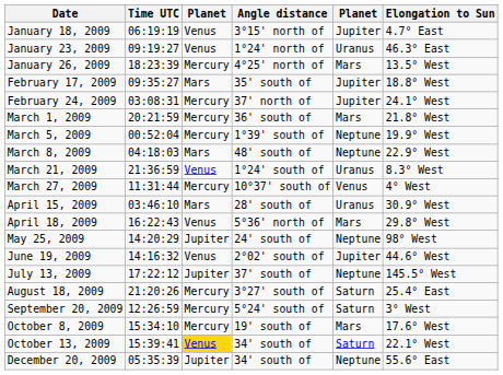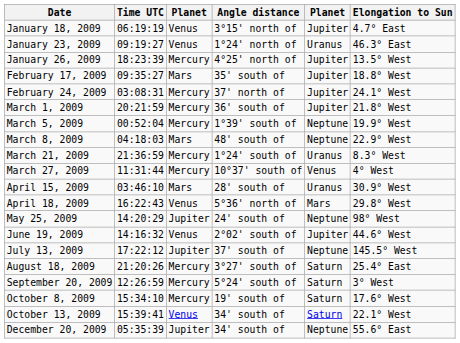 <table class="wikitable sortable">
 <tr bgcolor="#ddddff" align="center" valign="top">
 <th>Date</th>
 <th>Time UTC</th>
 <th>Planet</th>
 <th>Angle distance</th>
 <th>Planet</th>
 <th>Elongation to Sun</th>
 </tr>
 <tr>
 <td>January 18, 2009</td>
 <td>06:19:19</td>
 <td>Venus</td>
 <td>3°15' north of</td>
 <td>Jupiter</td>
 <td>4.7° East</td>
 </tr>
 <tr>
 <td>January 23, 2009</td>
 <td>09:19:27</td>
 <td>Venus</td>
 <td>1°24' north of</td>
 <td>Uranus</td>
 <td>46.3° East</td>
 </tr>
 <tr>
 <td>January 26, 2009</td>
 <td>18:23:39</td>
 <td>Mercury</td>
 <td>4°25' north of</td>
-<td>Mars</td>
+<td>Jupiter</td>
 <td>13.5° West</td>
 </tr>
 <tr>
 <td>February 17, 2009</td>
 <td>09:35:27</td>
 <td>Mars</td>
 <td>35' south of</td>
 <td>Jupiter</td>
 <td>18.8° West</td>
 </tr>
 <tr>
 <td>February 24, 2009</td>
 <td>03:08:31</td>
 <td>Mercury</td>
 <td>37' north of</td>
 <td>Jupiter</td>
 <td>24.1° West</td>
 </tr>
 <tr>
 <td>March 1, 2009</td>
 <td>20:21:59</td>
 <td>Mercury</td>
 <td>36' south of</td>
-<td>Mars</td>
+<td>Jupiter</td>
 <td>21.8° West</td>
 </tr>
 <tr>
 <td>March 5, 2009</td>
 <td>00:52:04</td>
 <td>Mercury</td>
 <td>1°39' south of</td>
 <td>Neptune</td>
 <td>19.9° West</td>
 </tr>
 <tr>
 <td>March 8, 2009</td>
 <td>04:18:03</td>
 <td>Mars</td>
 <td>48' south of</td>
 <td>Neptune</td>
 <td>22.9° West</td>
 </tr>
 <tr>
 <td>March 21, 2009</td>
 <td>21:36:59</td>
-<td><a href='#'>Venus</a></td>
+<td>Mercury</td>
 <td>1°24' south of</td>
 <td>Uranus</td>
 <td>8.3° West</td>
 </tr>
 <tr>
 <td>March 27, 2009</td>
 <td>11:31:44</td>
 <td>Mercury</td>
 <td>10°37' south of</td>
 <td>Venus</td>
 <td>4° West</td>
 </tr>
 <tr>
 <td>April 15, 2009</td>
 <td>03:46:10</td>
 <td>Mars</td>
 <td>28' south of</td>
 <td>Uranus</td>
 <td>30.9° West</td>
 </tr>
 <tr>
 <td>April 18, 2009</td>
 <td>16:22:43</td>
 <td>Venus</td>
 <td>5°36' north of</td>
 <td>Mars</td>
 <td>29.8° West</td>
 </tr>
 <tr>
 <td>May 25, 2009</td>
 <td>14:20:29</td>
 <td>Jupiter</td>
 <td>24' south of</td>
 <td>Neptune</td>
 <td>98° West</td>
 </tr>
 <tr>
 <td>June 19, 2009</td>
 <td>14:16:32</td>
 <td>Venus</td>
 <td>2°02' south of</td>
 <td>Jupiter</td>
 <td>44.6° West</td>
 </tr>
 <tr>
 <td>July 13, 2009</td>
 <td>17:22:12</td>
 <td>Jupiter</td>
 <td>37' south of</td>
 <td>Neptune</td>
 <td>145.5° West</td>
 </tr>
 <tr>
 <td>August 18, 2009</td>
 <td>21:20:26</td>
 <td>Mercury</td>
 <td>3°27' south of</td>
 <td>Saturn</td>
 <td>25.4° East</td>
 </tr>
 <tr>
 <td>September 20, 2009</td>
 <td>12:26:59</td>
 <td>Mercury</td>
 <td>5°24' south of</td>
 <td>Saturn</td>
 <td>3° West</td>
 </tr>
 <tr>
 <td>October 8, 2009</td>
 <td>15:34:10</td>
 <td>Mercury</td>
 <td>19' south of</td>
-<td>Mars</td>
+<td>Saturn</td>
 <td>17.6° West</td>
 </tr>
 <tr>
 <td>October 13, 2009</td>
 <td>15:39:41</td>
-<td style="background: gold;"><a href='#'>Venus</a></td>
+<td><a href='#'>Venus</a></td>
 <td>34' south of</td>
 <td><a href='#'>Saturn</a></td>
 <td>22.1° West</td>
 </tr>
 <tr>
 <td>December 20, 2009</td>
 <td>05:35:39</td>
 <td>Jupiter</td>
 <td>34' south of</td>
 <td>Neptune</td>
 <td>55.6° East</td>
 </tr>
 </table>
